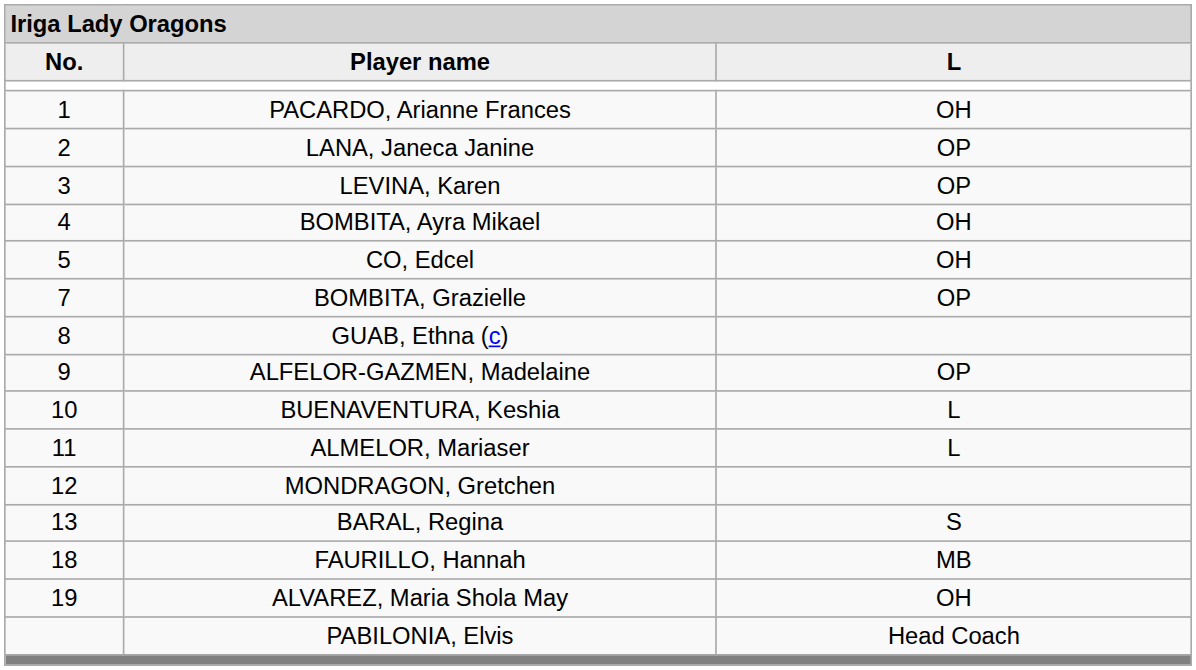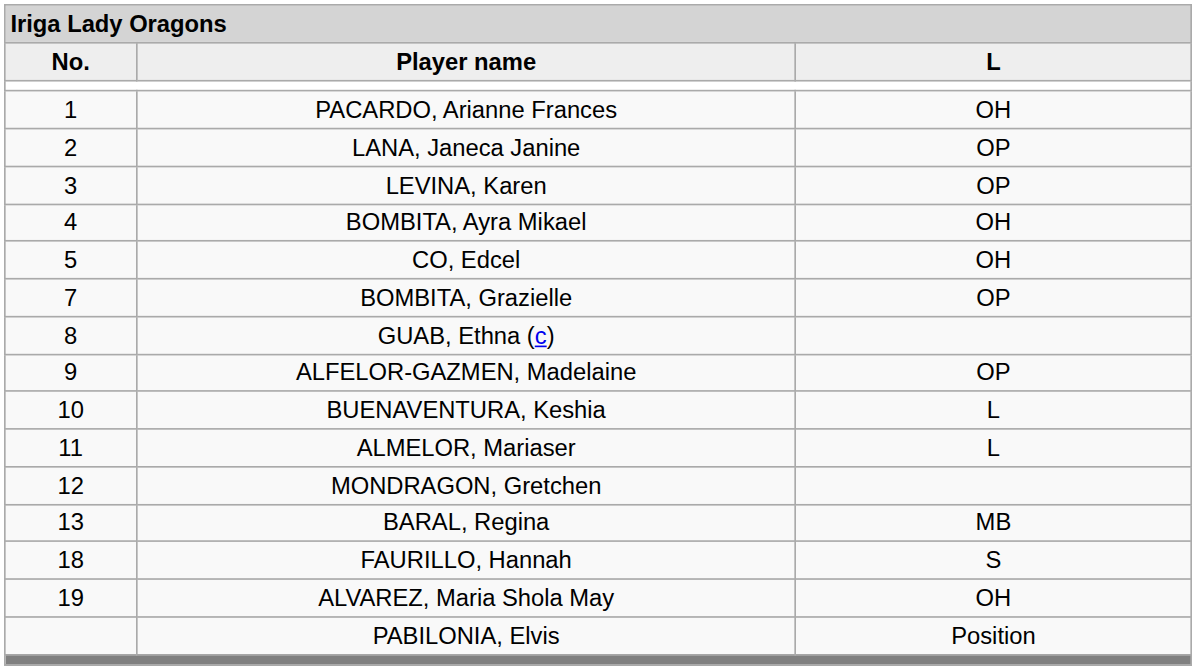 <table class="wikitable collapsible autocollapse"  style="text-align:center; font-size:90%; width:50em">
 <tr>
 <th style="background:#D4D4D4; text-align:left;" colspan=3>Iriga Lady Oragons</th>
 </tr>
 <tr style="background:#EEEEEE; font-weight:bold;">
 <td width=10%>No.</td>
 <td width=50%>Player name</td>
 <td align=center>L</td>
 </tr>
 <tr style="background:#FFFFFF;">
 <td colspan=3 align=center></td>
 </tr>
 <tr>
 <td align=center>1</td>
 <td>PACARDO, Arianne Frances</td>
 <td align=center>OH</td>
 </tr>
 <tr>
 <td align=center>2</td>
 <td>LANA, Janeca Janine</td>
 <td align=center>OP</td>
 </tr>
 <tr>
 <td align=center>3</td>
 <td>LEVINA, Karen</td>
 <td align=center>OP</td>
 </tr>
 <tr>
 <td align=center>4</td>
 <td>BOMBITA, Ayra Mikael</td>
 <td align=center>OH</td>
 </tr>
 <tr>
 <td align=center>5</td>
 <td>CO, Edcel</td>
 <td align=center>OH</td>
 </tr>
 <tr>
 <td align=center>7</td>
 <td>BOMBITA, Grazielle</td>
 <td align=center>OP</td>
 </tr>
 <tr>
 <td align=center>8</td>
 <td>GUAB, Ethna (<a href='#'>c</a>)</td>
 <td align=center></td>
 </tr>
 <tr>
 <td align=center>9</td>
 <td>ALFELOR-GAZMEN, Madelaine</td>
 <td align=center>OP</td>
 </tr>
 <tr>
 <td align=center>10</td>
 <td>BUENAVENTURA, Keshia</td>
 <td align=center>L</td>
 </tr>
 <tr>
 <td align=center>11</td>
 <td>ALMELOR, Mariaser</td>
 <td align=center>L</td>
 </tr>
 <tr>
 <td align=center>12</td>
 <td>MONDRAGON, Gretchen</td>
 <td align=center></td>
 </tr>
 <tr>
 <td align=center>13</td>
 <td>BARAL, Regina</td>
-<td align=center>S</td>
+<td align=center>MB</td>
 </tr>
 <tr>
 <td align=center>18</td>
 <td>FAURILLO, Hannah</td>
-<td align=center>MB</td>
+<td align=center>S</td>
 </tr>
 <tr>
 <td align=center>19</td>
 <td>ALVAREZ, Maria Shola May</td>
 <td align=center>OH<br></td>
 </tr>
 <tr>
 <td align=center></td>
 <td>PABILONIA, Elvis</td>
-<td align=center>Head Coach</td>
+<td width=30%>Position</td>
 </tr>
 <tr>
 <th style="background:gray;" colspan=3></th>
 </tr>
 <tr>
 </tr>
 </table>
